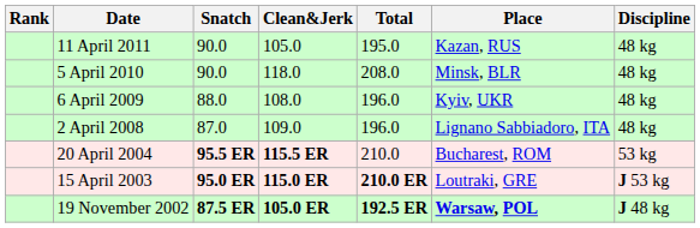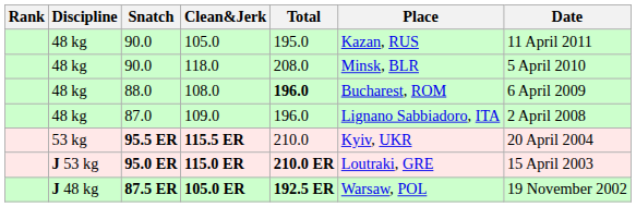 <table class="wikitable">
 <tr>
 <th>Rank</th>
-<th>Date</th>
+<th>Discipline</th>
 <th>Snatch</th>
 <th>Clean&Jerk</th>
 <th>Total</th>
 <th>Place</th>
-<th>Discipline</th>
+<th>Date</th>
 </tr>
 <tr bgcolor=#CCFFCC>
 <td></td>
-<td>11 April 2011</td>
+<td>48 kg</td>
 <td>90.0</td>
 <td>105.0</td>
 <td>195.0</td>
 <td><a href='#'>Kazan</a>, <a href='#'>RUS</a></td>
-<td>48 kg</td>
+<td>11 April 2011</td>
 </tr>
 <tr bgcolor=#CCFFCC>
 <td></td>
-<td>5 April 2010</td>
+<td>48 kg</td>
 <td>90.0</td>
 <td>118.0</td>
 <td>208.0</td>
 <td><a href='#'>Minsk</a>, <a href='#'>BLR</a></td>
-<td>48 kg</td>
+<td>5 April 2010</td>
 </tr>
 <tr bgcolor=#CCFFCC>
 <td></td>
-<td>6 April 2009</td>
+<td>48 kg</td>
 <td>88.0</td>
 <td>108.0</td>
-<td>196.0</td>
-<td><a href='#'>Kyiv</a>, <a href='#'>UKR</a></td>
-<td>48 kg</td>
+<td><strong>196.0</strong></td>
+<td><a href='#'>Bucharest</a>, <a href='#'>ROM</a></td>
+<td>6 April 2009</td>
 </tr>
 <tr bgcolor=#CCFFCC>
 <td></td>
-<td>2 April 2008</td>
+<td>48 kg</td>
 <td>87.0</td>
 <td>109.0</td>
 <td>196.0</td>
 <td><a href='#'>Lignano Sabbiadoro</a>, <a href='#'>ITA</a></td>
-<td>48 kg</td>
+<td>2 April 2008</td>
 </tr>
 <tr bgcolor=#FFE8E8>
 <td></td>
-<td>20 April 2004</td>
+<td>53 kg</td>
 <td><strong>95.5 ER</strong></td>
 <td><strong>115.5 ER</strong></td>
 <td>210.0</td>
-<td><a href='#'>Bucharest</a>, <a href='#'>ROM</a></td>
-<td>53 kg</td>
+<td><a href='#'>Kyiv</a>, <a href='#'>UKR</a></td>
+<td>20 April 2004</td>
 </tr>
 <tr bgcolor=#FFE8E8>
 <td></td>
-<td>15 April 2003</td>
+<td><strong>J</strong> 53 kg</td>
 <td><strong>95.0 ER</strong></td>
 <td><strong>115.0 ER</strong></td>
 <td><strong>210.0 ER</strong></td>
 <td><a href='#'>Loutraki</a>, <a href='#'>GRE</a></td>
-<td><strong>J</strong> 53 kg</td>
+<td>15 April 2003</td>
 </tr>
 <tr bgcolor=#CCFFCC>
 <td></td>
-<td>19 November 2002</td>
+<td><strong>J</strong> 48 kg</td>
 <td><strong>87.5 ER</strong></td>
 <td><strong>105.0 ER</strong></td>
 <td><strong>192.5 ER</strong></td>
-<td><strong><a href='#'>Warsaw</a>, <a href='#'>POL</a></strong></td>
-<td><strong>J</strong> 48 kg</td>
+<td><a href='#'>Warsaw</a>, <a href='#'>POL</a></td>
+<td>19 November 2002</td>
 </tr>
 </table>
